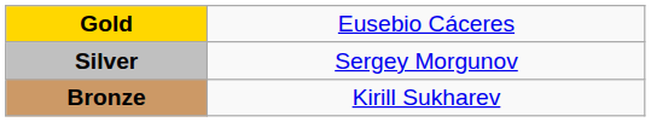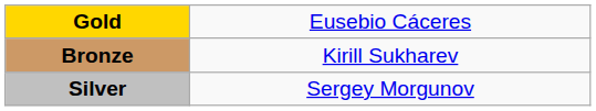 <table class="wikitable" style="text-align:center; " width="35%">
 <tr>
 <td bgcolor="gold"><strong>Gold</strong></td>
 <td><a href='#'>Eusebio Cáceres</a><br>  <small><em></em></small></td>
 </tr>
 <tr>
+<td bgcolor="CC9966"><strong>Bronze</strong></td>
+<td><a href='#'>Kirill Sukharev</a><br>  <small><em></em></small></td>
+</tr>
+<tr>
 <td bgcolor="silver"><strong>Silver</strong></td>
 <td><a href='#'>Sergey Morgunov</a><br>  <small><em></em></small></td>
 </tr>
-<tr>
-<td bgcolor="CC9966"><strong>Bronze</strong></td>
-<td><a href='#'>Kirill Sukharev</a><br>  <small><em></em></small></td>
-</tr>
 </table>
